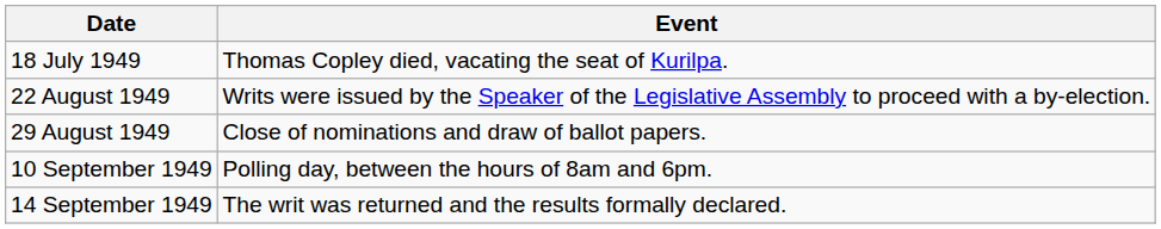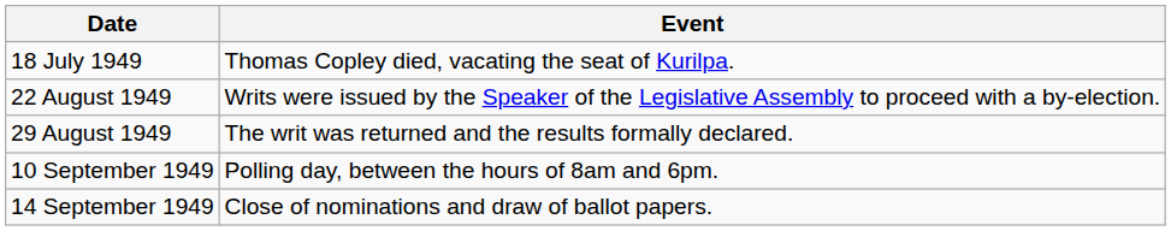 <table class="wikitable">
 <tr>
 <th>Date</th>
 <th>Event</th>
 </tr>
 <tr>
 <td>18 July 1949</td>
 <td>Thomas Copley died, vacating the seat of <a href='#'>Kurilpa</a>.</td>
 </tr>
 <tr>
 <td>22 August 1949</td>
 <td>Writs were issued by the <a href='#'>Speaker</a> of the <a href='#'>Legislative Assembly</a> to proceed with a by-election.</td>
 </tr>
 <tr>
 <td>29 August 1949</td>
-<td>Close of nominations and draw of ballot papers.</td>
+<td>The writ was returned and the results formally declared.</td>
 </tr>
 <tr>
 <td>10 September 1949</td>
 <td>Polling day, between the hours of 8am and 6pm.</td>
 </tr>
 <tr>
 <td>14 September 1949</td>
-<td>The writ was returned and the results formally declared.</td>
+<td>Close of nominations and draw of ballot papers.</td>
 </tr>
 </table>
